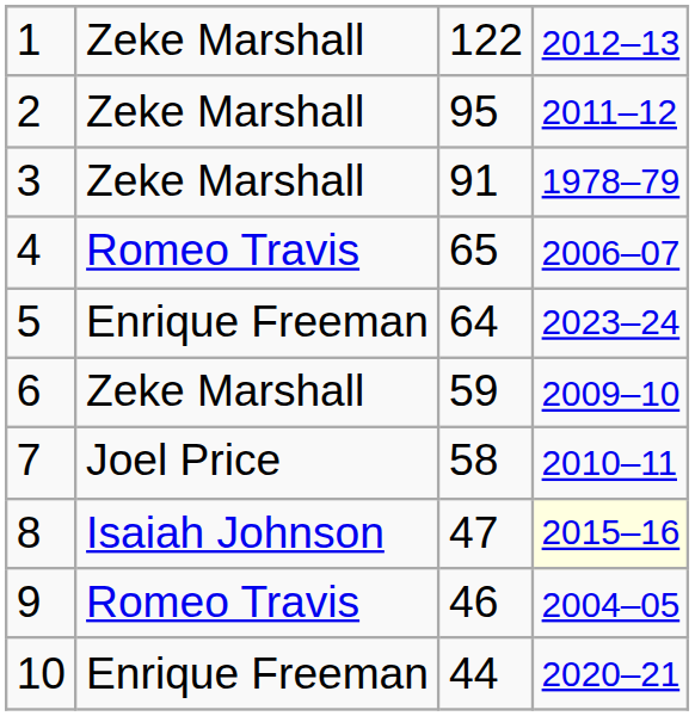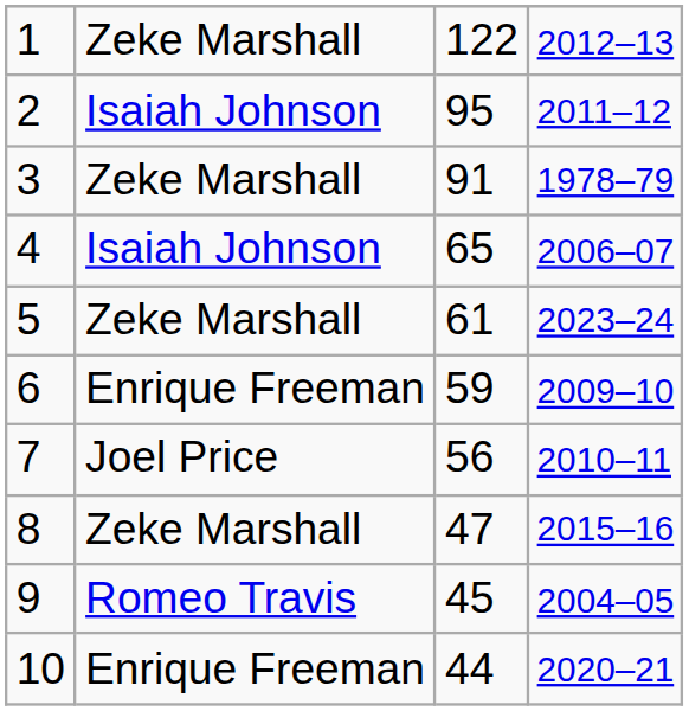 <table class="wikitable">
 <tr>
 </tr>
 <tr>
 <td>1</td>
 <td>Zeke Marshall</td>
 <td>122</td>
 <td style="font-size:80%;"><a href='#'>2012–13</a></td>
 </tr>
 <tr>
 <td>2</td>
-<td>Zeke Marshall</td>
+<td><a href='#'>Isaiah Johnson</a></td>
 <td>95</td>
 <td style="font-size:80%;"><a href='#'>2011–12</a></td>
 </tr>
 <tr>
 <td>3</td>
 <td>Zeke Marshall</td>
 <td>91</td>
 <td style="font-size:80%;"><a href='#'>1978–79</a></td>
 </tr>
 <tr>
 <td>4</td>
-<td><a href='#'>Romeo Travis</a></td>
+<td><a href='#'>Isaiah Johnson</a></td>
 <td>65</td>
 <td style="font-size:80%;"><a href='#'>2006–07</a></td>
 </tr>
 <tr>
 <td>5</td>
-<td>Enrique Freeman</td>
-<td>64</td>
+<td>Zeke Marshall</td>
+<td>61</td>
 <td style="font-size:80%;"><a href='#'>2023–24</a></td>
 </tr>
 <tr>
 <td>6</td>
-<td>Zeke Marshall</td>
+<td>Enrique Freeman</td>
 <td>59</td>
 <td style="font-size:80%;"><a href='#'>2009–10</a></td>
 </tr>
 <tr>
 <td>7</td>
 <td>Joel Price</td>
-<td>58</td>
+<td>56</td>
 <td style="font-size:80%;"><a href='#'>2010–11</a></td>
 </tr>
 <tr>
 <td>8</td>
-<td><a href='#'>Isaiah Johnson</a></td>
+<td>Zeke Marshall</td>
 <td>47</td>
-<td style="background: lightyellow; font-size:80%;"><a href='#'>2015–16</a></td>
+<td style="font-size:80%;"><a href='#'>2015–16</a></td>
 </tr>
 <tr>
 <td>9</td>
 <td><a href='#'>Romeo Travis</a></td>
-<td>46</td>
+<td>45</td>
 <td style="font-size:80%;"><a href='#'>2004–05</a></td>
 </tr>
 <tr>
 <td>10</td>
 <td>Enrique Freeman</td>
 <td>44</td>
 <td style="font-size:80%;"><a href='#'>2020–21</a></td>
 </tr>
 </table>
